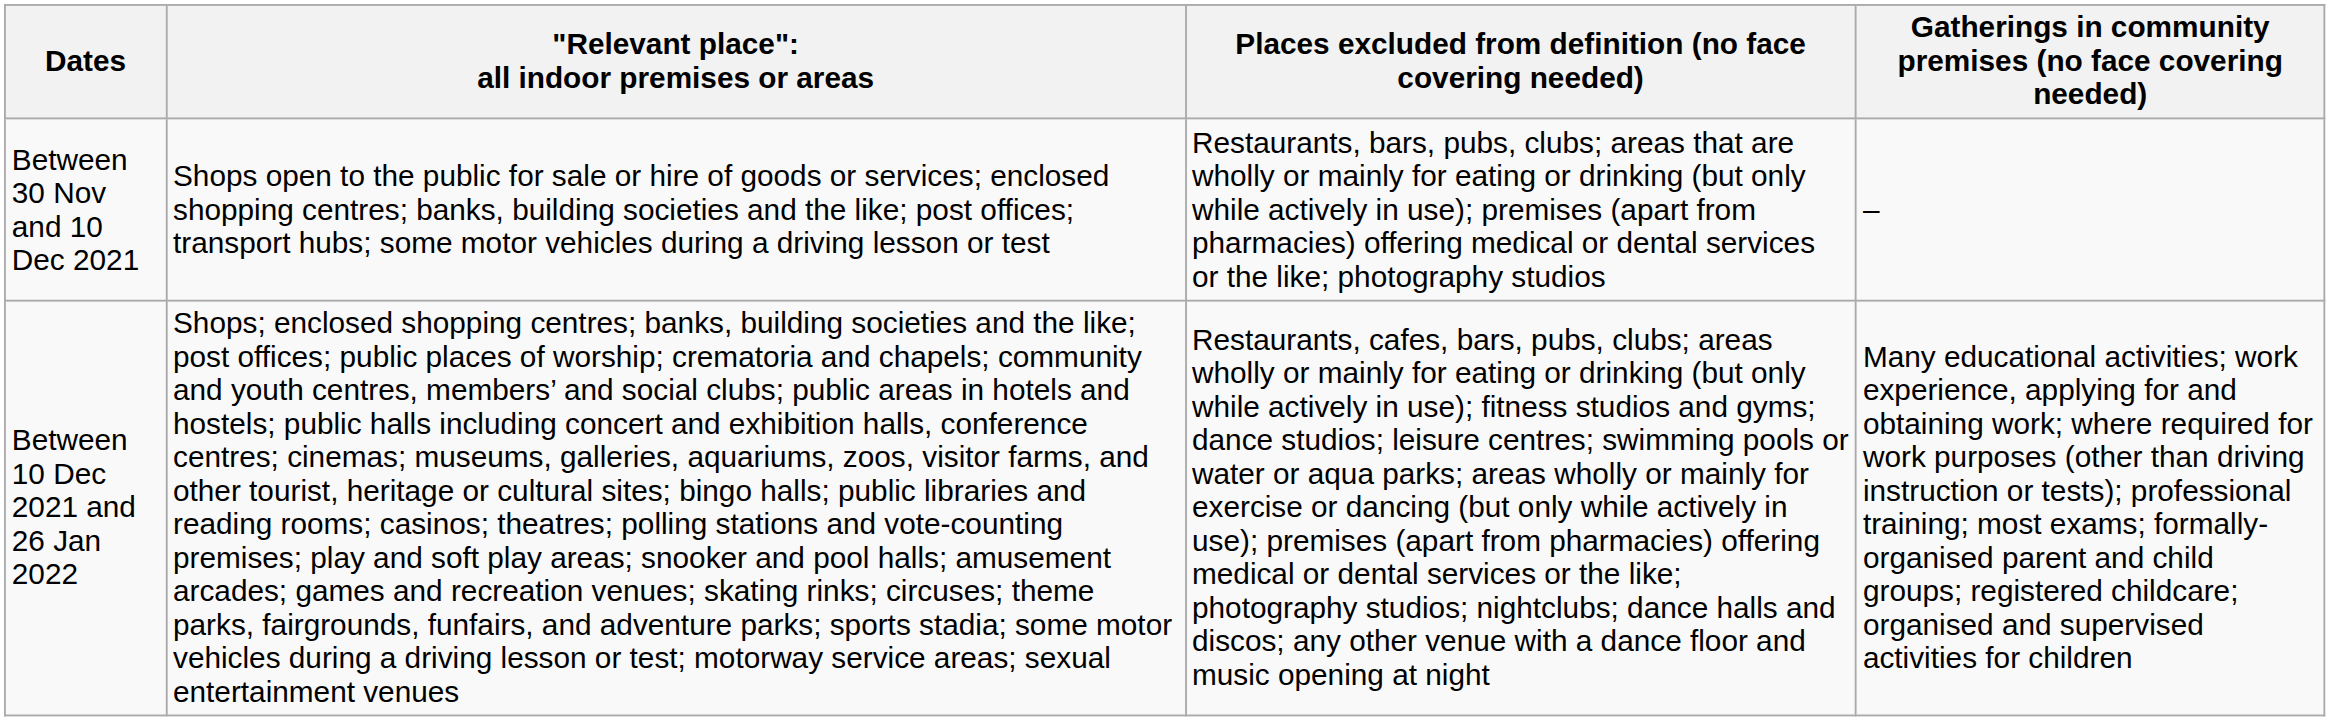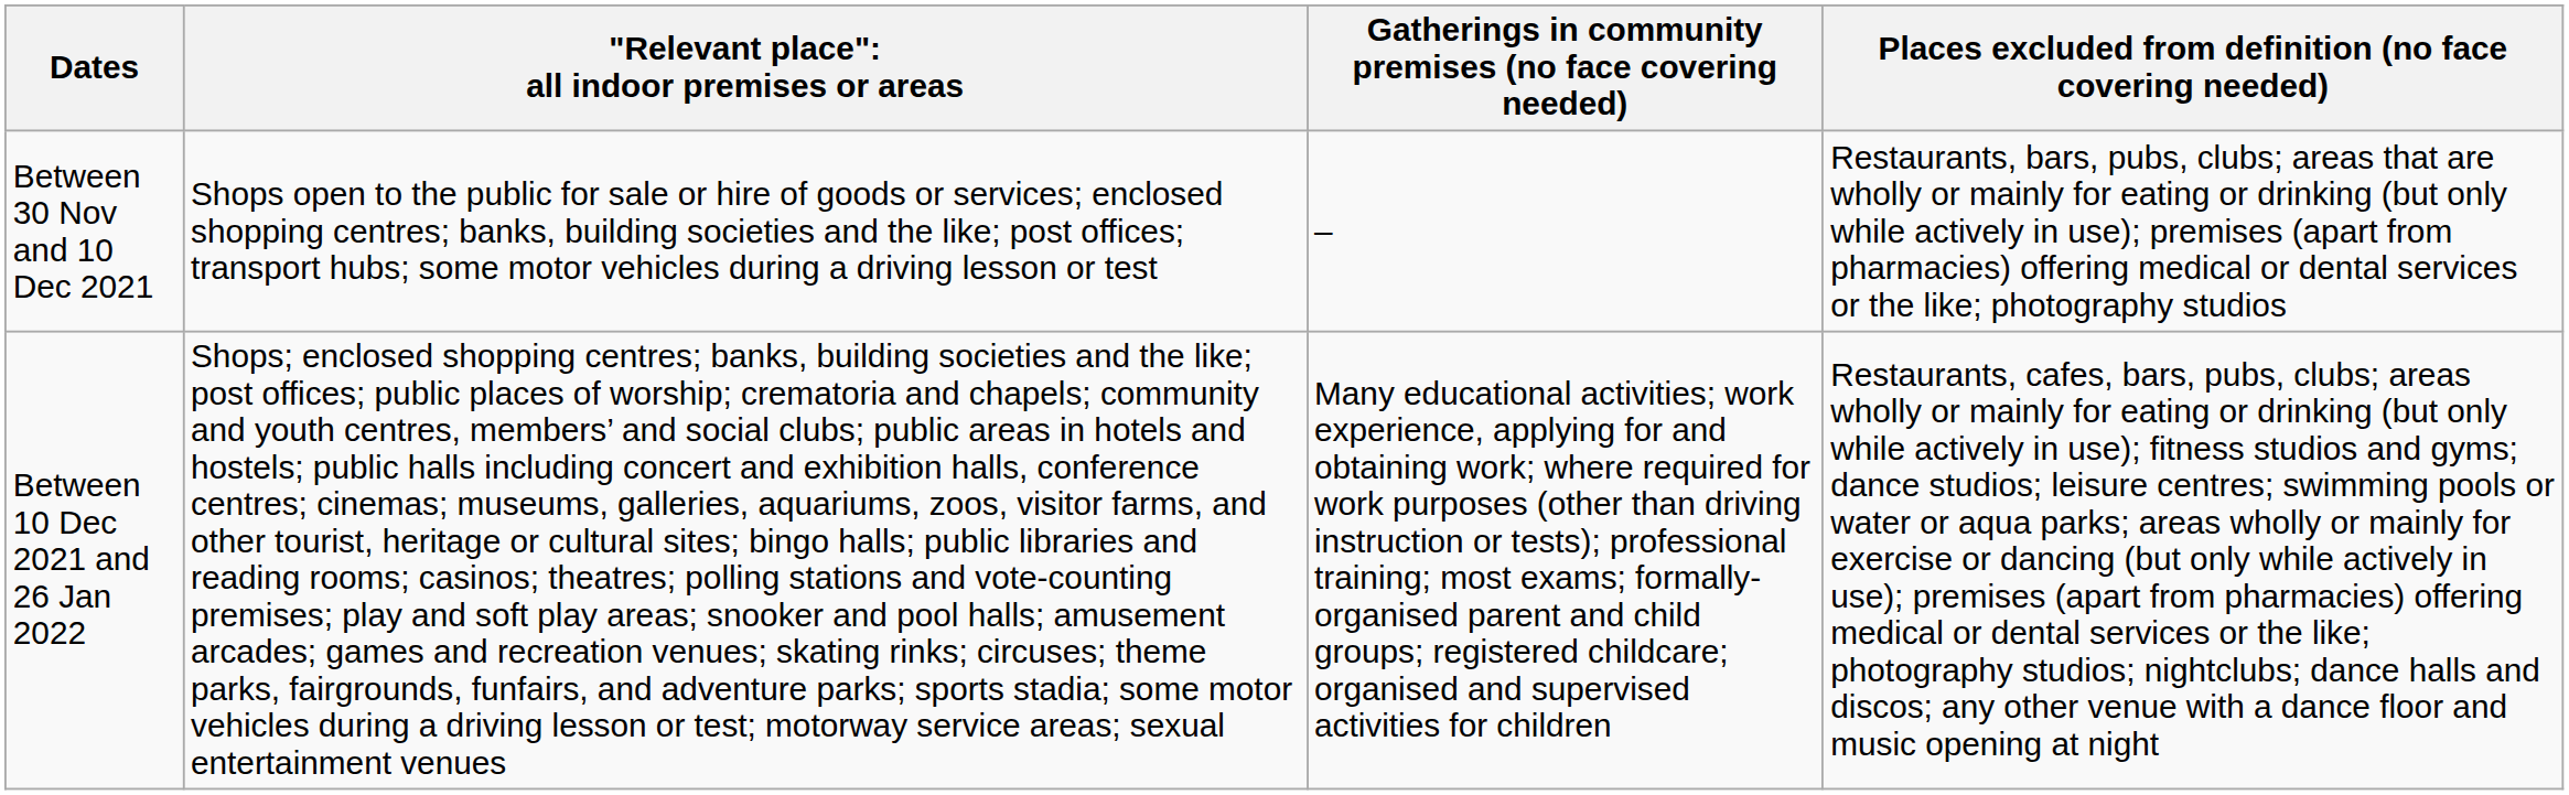 <table class="wikitable">
 <tr>
 <th>Dates</th>
 <th>"Relevant place":<br>all indoor premises or areas</th>
+<th>Gatherings in community premises (no face covering  needed)</th>
 <th>Places excluded from definition (no face covering needed)</th>
-<th>Gatherings in community premises (no face covering  needed)</th>
 </tr>
 <tr>
 <td>Between 30 Nov and 10 Dec 2021</td>
 <td>Shops open to the public for sale or hire of goods or services; enclosed shopping centres; banks, building societies and the like; post offices; transport hubs; some motor vehicles during a driving lesson or test</td>
+<td>–</td>
 <td>Restaurants, bars, pubs, clubs; areas that are wholly or mainly for eating or drinking (but only while actively in use); premises (apart from pharmacies) offering medical or dental services or the like; photography studios</td>
-<td>–</td>
 </tr>
 <tr>
 <td>Between 10 Dec 2021 and 26 Jan 2022</td>
 <td>Shops; enclosed shopping centres; banks, building societies and the like; post offices; public places of worship; crematoria and chapels; community and youth centres, members’ and social clubs; public areas in hotels and hostels; public halls including concert and exhibition halls, conference centres; cinemas; museums, galleries, aquariums, zoos, visitor farms, and other tourist, heritage or cultural sites; bingo halls; public libraries and reading rooms; casinos; theatres; polling stations and vote-counting premises; play and soft play areas; snooker and pool halls; amusement arcades; games and recreation venues; skating rinks; circuses; theme parks, fairgrounds, funfairs, and adventure parks; sports stadia; some motor vehicles during a driving lesson or test; motorway service areas; sexual entertainment venues</td>
+<td>Many educational activities; work experience, applying for and obtaining work; where required for work purposes (other than driving instruction or tests); professional training; most exams; formally-organised parent and child groups; registered childcare; organised and supervised activities for children</td>
 <td>Restaurants, cafes, bars, pubs, clubs; areas wholly or mainly for eating or drinking (but only while actively in use); fitness studios and gyms; dance studios; leisure centres; swimming pools or water or aqua parks; areas wholly or mainly for exercise or dancing (but only while actively in use); premises (apart from pharmacies) offering medical or dental services or the like; photography studios; nightclubs; dance halls and discos; any other venue with a dance floor and music opening at night</td>
-<td>Many educational activities; work experience, applying for and obtaining work; where required for work purposes (other than driving instruction or tests); professional training; most exams; formally-organised parent and child groups; registered childcare; organised and supervised activities for children</td>
 </tr>
 </table>
